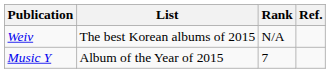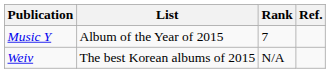 <table class="wikitable">
 <tr>
 <th>Publication</th>
 <th>List</th>
 <th>Rank</th>
 <th>Ref.</th>
 </tr>
 <tr>
+<td><em><a href='#'>Music Y</a></em></td>
+<td>Album of the Year of 2015</td>
+<td>7</td>
+<td></td>
+</tr>
+<tr>
 <td><em><a href='#'>Weiv</a></em></td>
 <td>The best Korean albums of 2015</td>
 <td>N/A</td>
 <td></td>
 </tr>
-<tr>
-<td><em><a href='#'>Music Y</a></em></td>
-<td>Album of the Year of 2015</td>
-<td>7</td>
-<td></td>
-</tr>
 </table>
